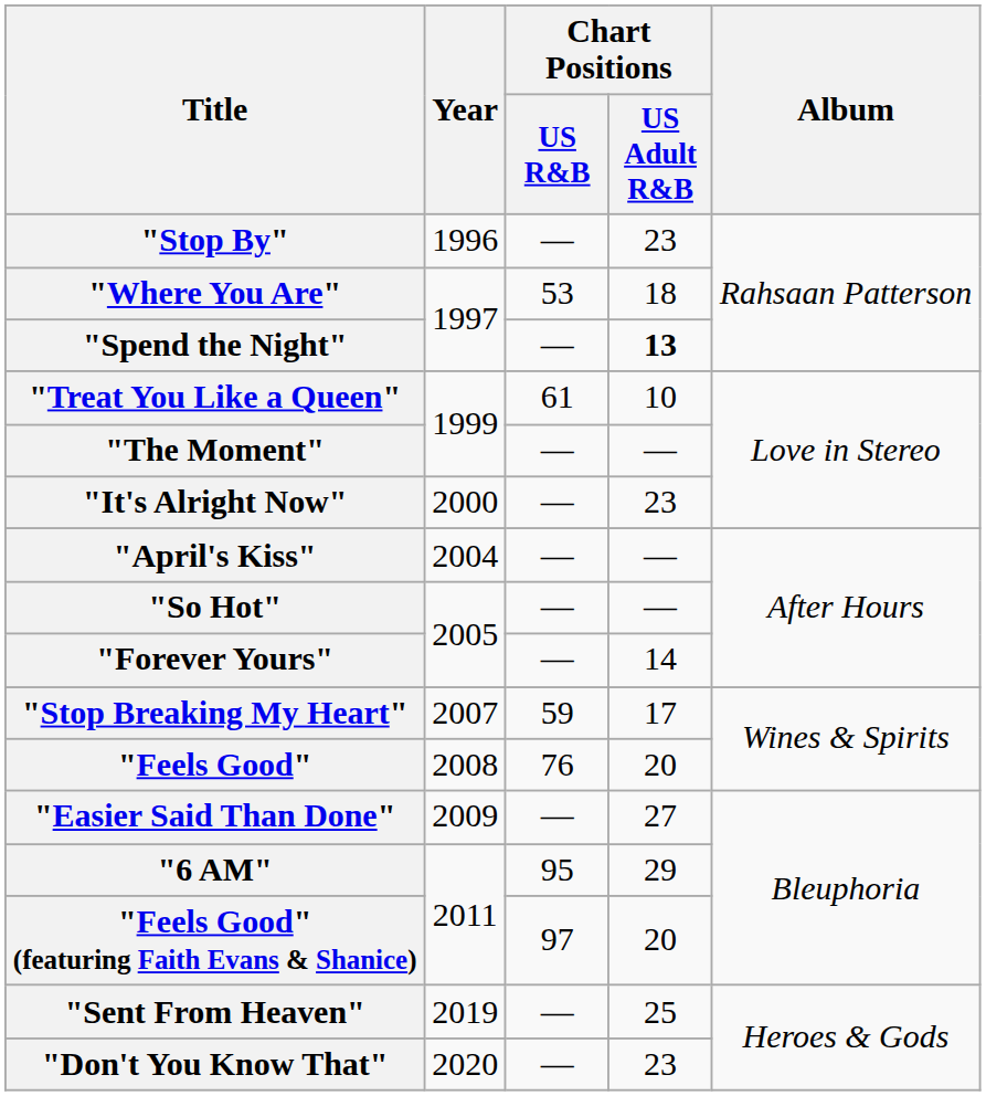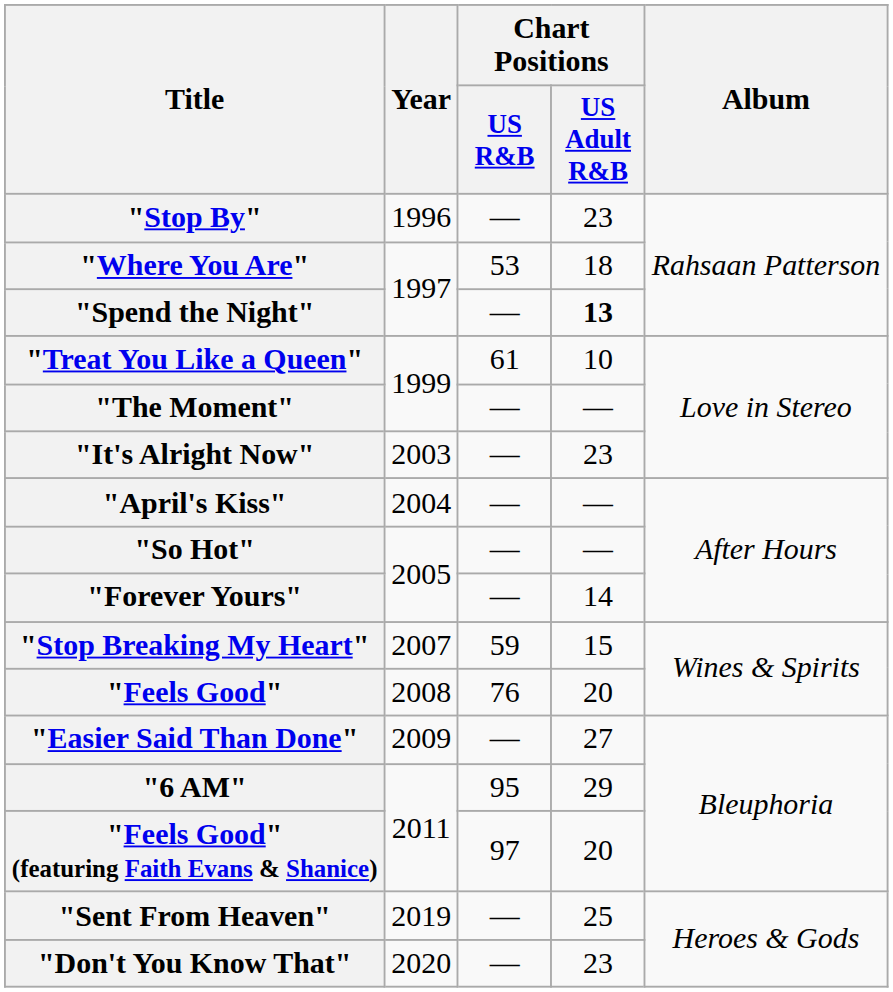 <table class="wikitable plainrowheaders" style="text-align:center;">
 <tr>
 <th align="center" rowspan="2">Title</th>
 <th align="center" rowspan="2" width="10">Year</th>
 <th align="center" colspan="2" width="20">Chart Positions</th>
 <th align="center" rowspan="2">Album</th>
 </tr>
 <tr>
 <th scope="col" style="width:3em;font-size:90%;"><a href='#'>US R&B</a><br></th>
 <th scope="col" style="width:3em;font-size:90%;"><a href='#'>US Adult R&B</a><br></th>
 </tr>
 <tr>
 <th scope="row">"<a href='#'>Stop By</a>"</th>
 <td rowspan="1">1996</td>
 <td align="center">—</td>
 <td align="center">23</td>
 <td rowspan="3"><em>Rahsaan Patterson</em></td>
 </tr>
 <tr>
 <th scope="row">"<a href='#'>Where You Are</a>"</th>
 <td rowspan="2">1997</td>
 <td align="center">53</td>
 <td align="center">18</td>
 </tr>
 <tr>
 <th scope="row">"Spend the Night"</th>
 <td align="center">—</td>
 <td align="center"><strong>13</strong></td>
 </tr>
 <tr>
 <th scope="row">"<a href='#'>Treat You Like a Queen</a>"</th>
 <td rowspan="2">1999</td>
 <td align="center">61</td>
 <td align="center">10</td>
 <td rowspan="3"><em>Love in Stereo</em></td>
 </tr>
 <tr>
 <th scope="row">"The Moment"</th>
 <td align="center">—</td>
 <td align="center">—</td>
 </tr>
 <tr>
 <th scope="row">"It's Alright Now"</th>
-<td rowspan="1">2000</td>
+<td rowspan="1">2003</td>
 <td align="center">—</td>
 <td align="center">23</td>
 </tr>
 <tr>
 <th scope="row">"April's Kiss"</th>
 <td rowspan="1">2004</td>
 <td align="center">—</td>
 <td align="center">—</td>
 <td rowspan="3"><em>After Hours</em></td>
 </tr>
 <tr>
 <th scope="row">"So Hot"</th>
 <td rowspan="2">2005</td>
 <td align="center">—</td>
 <td align="center">—</td>
 </tr>
 <tr>
 <th scope="row">"Forever Yours"</th>
 <td align="center">—</td>
 <td align="center">14</td>
 </tr>
 <tr>
 <th scope="row">"<a href='#'>Stop Breaking My Heart</a>"</th>
 <td rowspan="1">2007</td>
 <td align="center">59</td>
-<td align="center">17</td>
+<td align="center">15</td>
 <td rowspan="2"><em>Wines & Spirits</em></td>
 </tr>
 <tr>
 <th scope="row">"<a href='#'>Feels Good</a>"</th>
 <td rowspan="1">2008</td>
 <td align="center">76</td>
 <td align="center">20</td>
 </tr>
 <tr>
 <th scope="row">"<a href='#'>Easier Said Than Done</a>"</th>
 <td rowspan="1">2009</td>
 <td align="center">—</td>
 <td align="center">27</td>
 <td rowspan="3"><em>Bleuphoria</em></td>
 </tr>
 <tr>
 <th scope="row">"6 AM"</th>
 <td rowspan="2">2011</td>
 <td align="center">95</td>
 <td align="center">29</td>
 </tr>
 <tr>
 <th scope="row">"<a href='#'>Feels Good</a>"<br><small>(featuring <a href='#'>Faith Evans</a> & <a href='#'>Shanice</a>)</small></th>
 <td align="center">97</td>
 <td align="center">20</td>
 </tr>
 <tr>
 <th scope="row">"Sent From Heaven"</th>
 <td rowspan="1">2019</td>
 <td align="center">—</td>
 <td align="center">25</td>
 <td rowspan="2"><em>Heroes & Gods</em></td>
 </tr>
 <tr>
 <th scope="row">"Don't You Know That"</th>
 <td rowspan="1">2020</td>
 <td align="center">—</td>
 <td align="center">23</td>
 </tr>
 </table>
